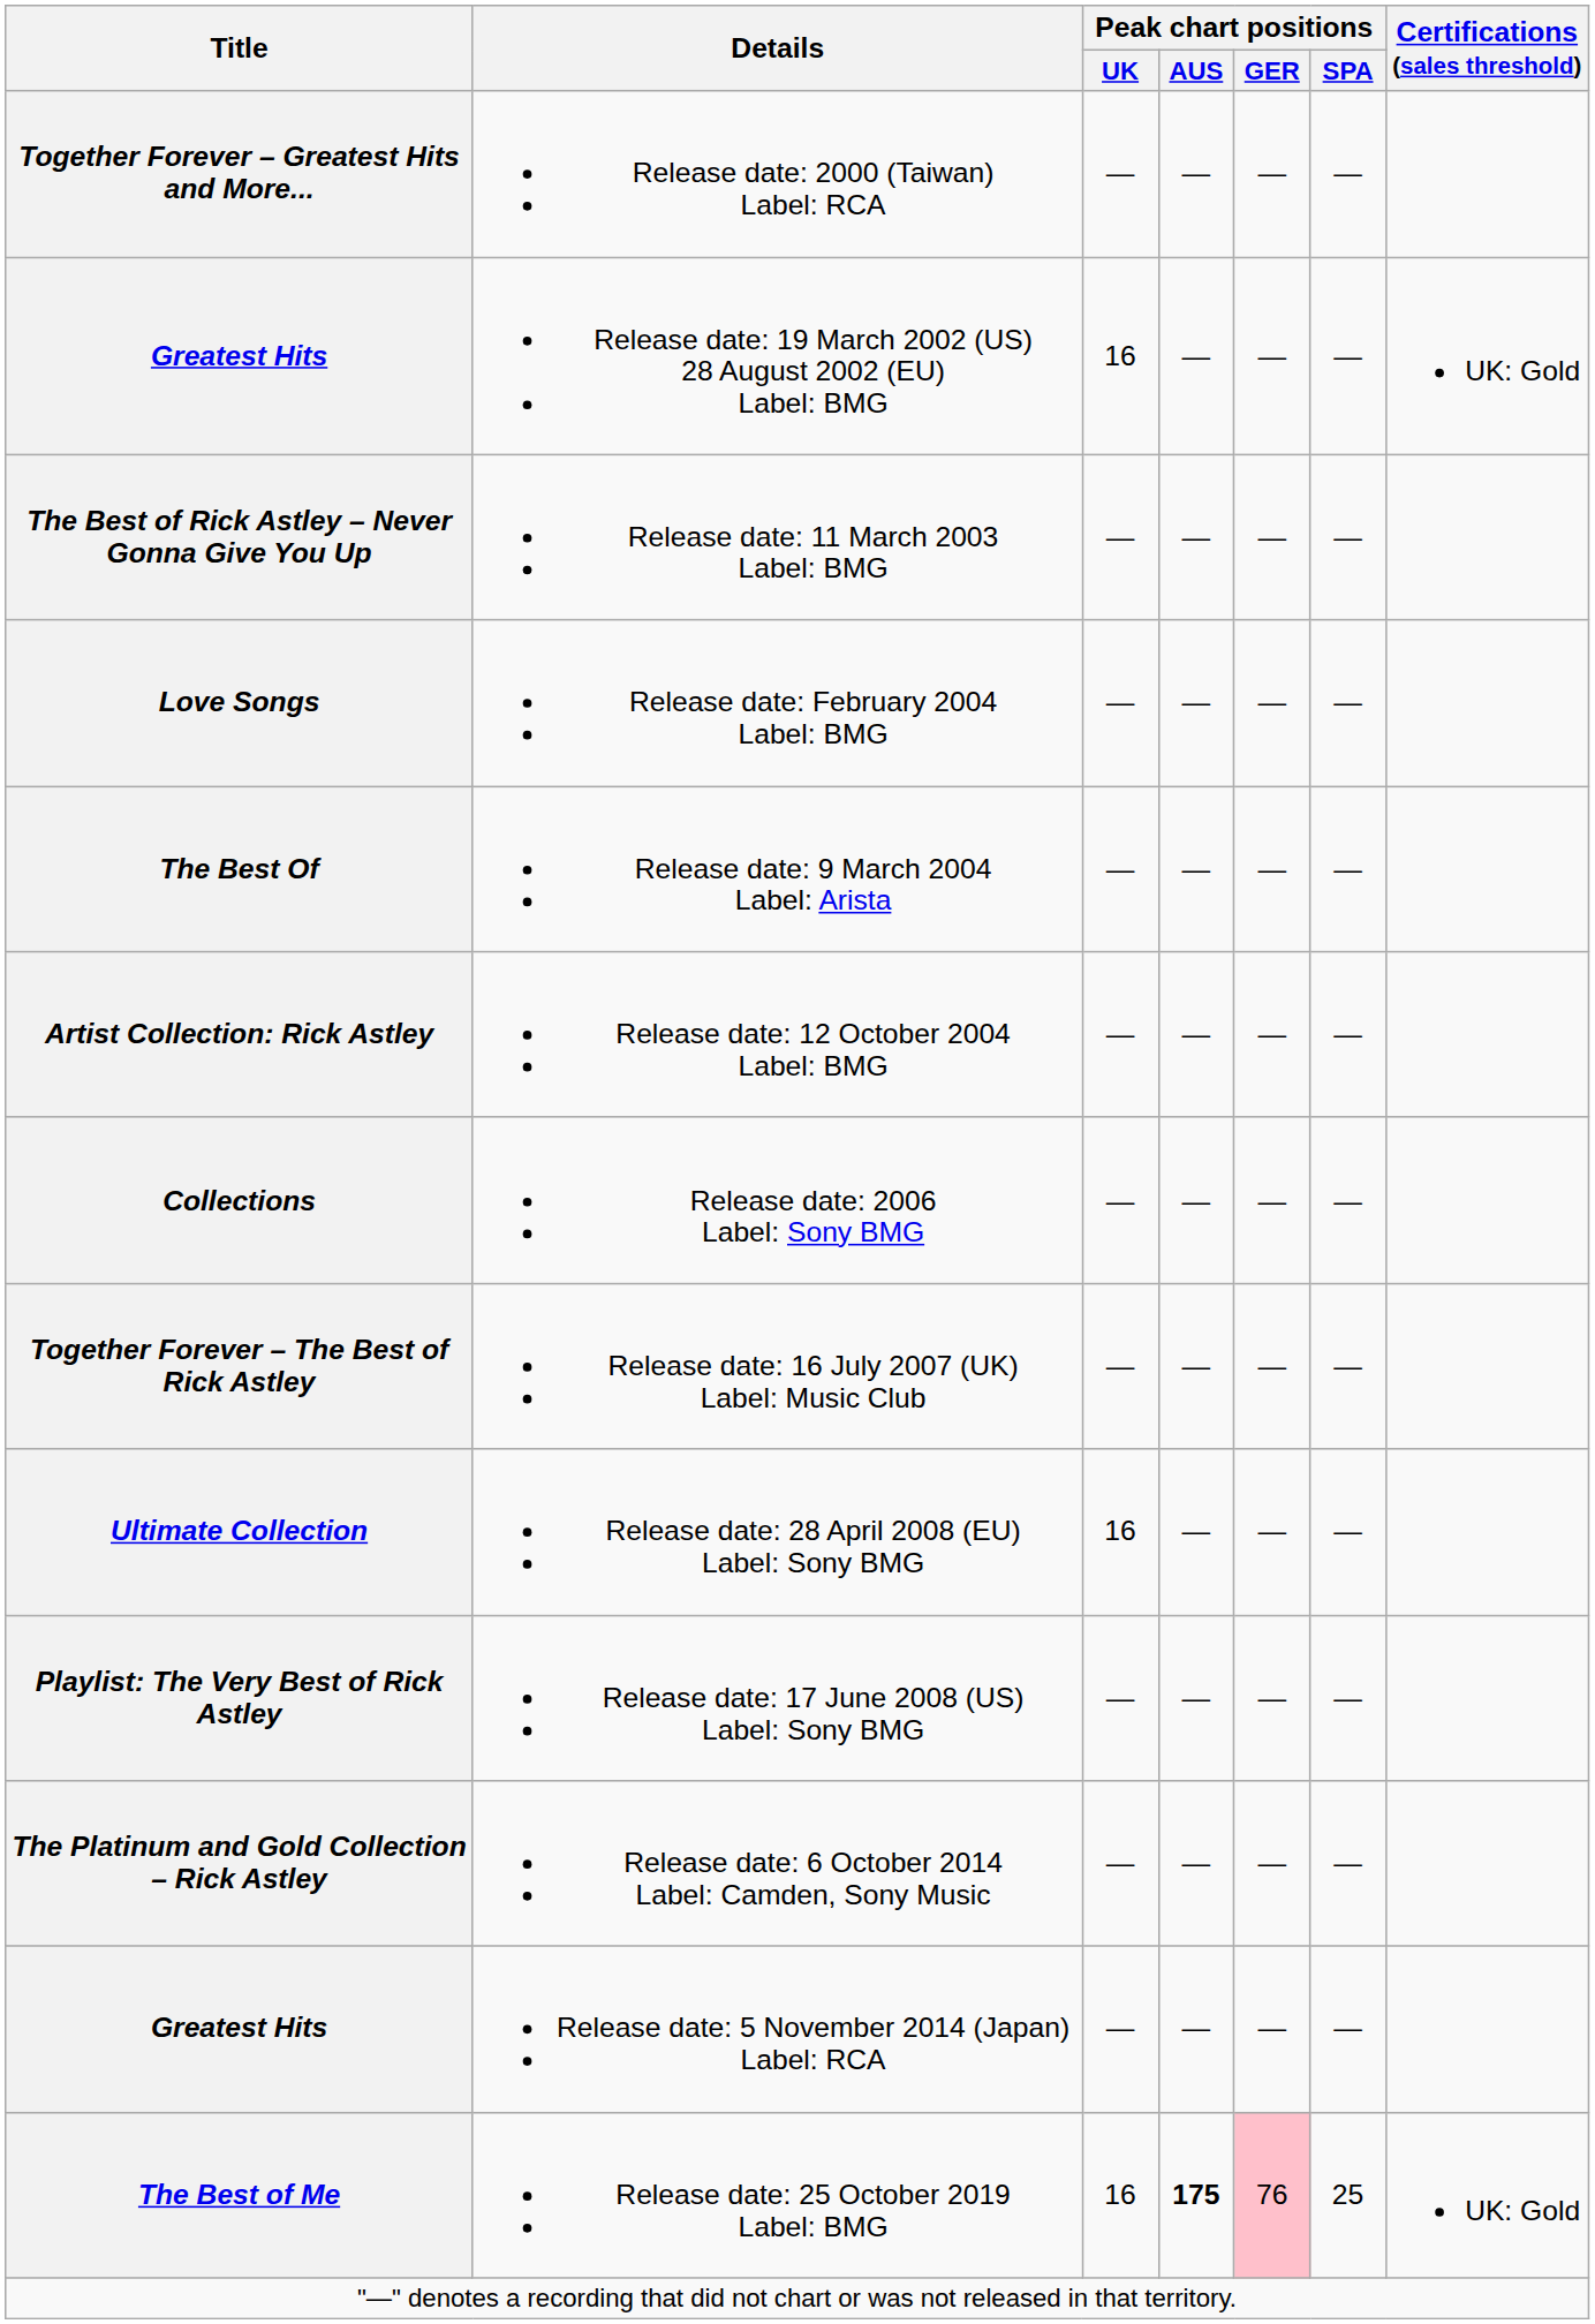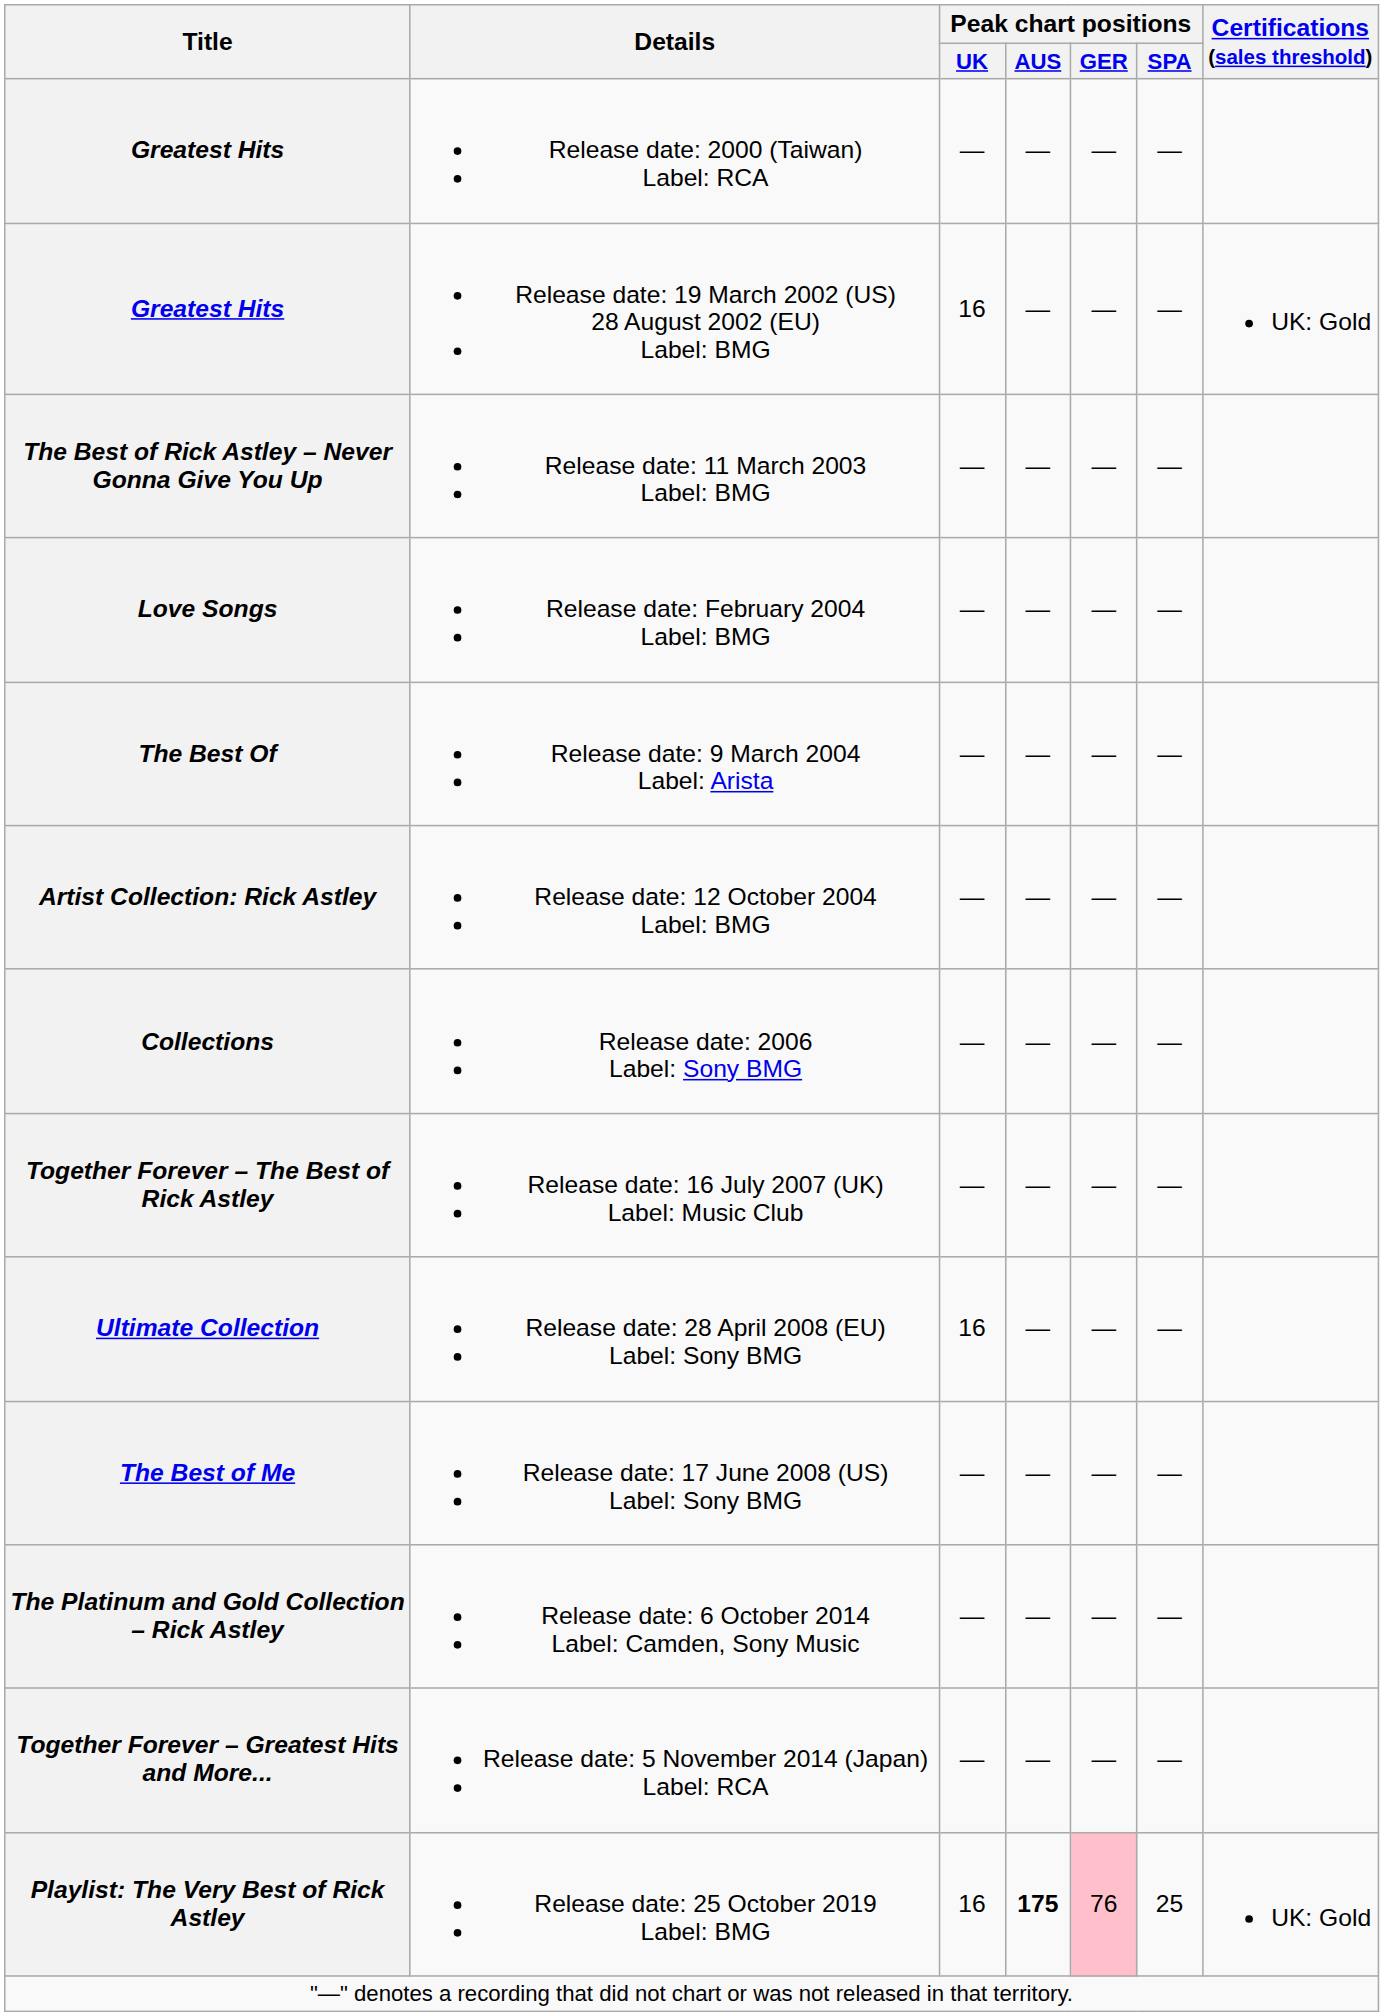 <table class="wikitable plainrowheaders" style="text-align:center;">
 <tr>
 <th scope="col" rowspan="2" style="width:16em;">Title</th>
 <th scope="col" rowspan="2" style="width:21em;">Details</th>
 <th scope="col" colspan="4">Peak chart positions</th>
 <th scope="col" rowspan="2"><a href='#'>Certifications</a><br><small>(<a href='#'>sales threshold</a>)</small></th>
 </tr>
 <tr>
 <th scope="col" style="width:2.5em;font-size:90%;"><a href='#'>UK</a><br></th>
 <th scope="col" style="width:2.5em;font-size:90%;"><a href='#'>AUS</a><br></th>
 <th scope="col" style="width:2.5em;font-size:90%;"><a href='#'>GER</a><br></th>
 <th scope="col" style="width:2.5em;font-size:90%;"><a href='#'>SPA</a><br></th>
 </tr>
 <tr>
-<th scope="row"><em>Together Forever – Greatest Hits and More...</em></th>
+<th scope="row"><em>Greatest Hits</em></th>
 <td><br><ul><li>Release date: 2000 (Taiwan)</li><li>Label: RCA</li></ul></td>
 <td>—</td>
 <td>—</td>
 <td>—</td>
 <td>—</td>
 <td></td>
 </tr>
 <tr>
 <th scope="row"><em><a href='#'>Greatest Hits</a></em></th>
 <td><br><ul><li>Release date: 19 March 2002 (US)<br>28 August 2002 (EU)</li><li>Label: BMG</li></ul></td>
 <td>16</td>
 <td>—</td>
 <td>—</td>
 <td>—</td>
 <td><br><ul><li>UK: Gold</li></ul></td>
 </tr>
 <tr>
 <th scope="row"><em>The Best of Rick Astley – Never Gonna Give You Up</em></th>
 <td><br><ul><li>Release date: 11 March 2003</li><li>Label: BMG</li></ul></td>
 <td>—</td>
 <td>—</td>
 <td>—</td>
 <td>—</td>
 <td></td>
 </tr>
 <tr>
 <th scope="row"><em>Love Songs</em></th>
 <td><br><ul><li>Release date: February 2004</li><li>Label: BMG</li></ul></td>
 <td>—</td>
 <td>—</td>
 <td>—</td>
 <td>—</td>
 <td></td>
 </tr>
 <tr>
 <th scope="row"><em>The Best Of</em></th>
 <td><br><ul><li>Release date: 9 March 2004</li><li>Label: <a href='#'>Arista</a></li></ul></td>
 <td>—</td>
 <td>—</td>
 <td>—</td>
 <td>—</td>
 <td></td>
 </tr>
 <tr>
 <th scope="row"><em>Artist Collection: Rick Astley</em></th>
 <td><br><ul><li>Release date: 12 October 2004</li><li>Label: BMG</li></ul></td>
 <td>—</td>
 <td>—</td>
 <td>—</td>
 <td>—</td>
 <td></td>
 </tr>
 <tr>
 <th scope="row"><em>Collections</em></th>
 <td><br><ul><li>Release date: 2006</li><li>Label: <a href='#'>Sony BMG</a></li></ul></td>
 <td>—</td>
 <td>—</td>
 <td>—</td>
 <td>—</td>
 <td></td>
 </tr>
 <tr>
 <th scope="row"><em>Together Forever – The Best of Rick Astley</em></th>
 <td><br><ul><li>Release date: 16 July 2007 (UK)</li><li>Label: Music Club</li></ul></td>
 <td>—</td>
 <td>—</td>
 <td>—</td>
 <td>—</td>
 <td></td>
 </tr>
 <tr>
 <th scope="row"><em><a href='#'>Ultimate Collection</a></em></th>
 <td><br><ul><li>Release date: 28 April 2008 (EU)</li><li>Label: Sony BMG</li></ul></td>
 <td>16</td>
 <td>—</td>
 <td>—</td>
 <td>—</td>
 <td></td>
 </tr>
 <tr>
-<th scope="row"><em>Playlist: The Very Best of Rick Astley</em></th>
+<th scope="row"><em><a href='#'>The Best of Me</a></em></th>
 <td><br><ul><li>Release date: 17 June 2008 (US)</li><li>Label: Sony BMG</li></ul></td>
 <td>—</td>
 <td>—</td>
 <td>—</td>
 <td>—</td>
 <td></td>
 </tr>
 <tr>
 <th scope="row"><em>The Platinum and Gold Collection – Rick Astley</em></th>
 <td><br><ul><li>Release date: 6 October 2014</li><li>Label: Camden, Sony Music</li></ul></td>
 <td>—</td>
 <td>—</td>
 <td>—</td>
 <td>—</td>
 <td></td>
 </tr>
 <tr>
-<th scope="row"><em>Greatest Hits</em></th>
+<th scope="row"><em>Together Forever – Greatest Hits and More...</em></th>
 <td><br><ul><li>Release date: 5 November 2014 (Japan)</li><li>Label: RCA</li></ul></td>
 <td>—</td>
 <td>—</td>
 <td>—</td>
 <td>—</td>
 <td></td>
 </tr>
 <tr>
-<th scope="row"><em><a href='#'>The Best of Me</a></em></th>
+<th scope="row"><em>Playlist: The Very Best of Rick Astley</em></th>
 <td><br><ul><li>Release date: 25 October 2019</li><li>Label: BMG</li></ul></td>
 <td>16</td>
 <td><strong>175</strong></td>
 <td style="background: pink;">76</td>
 <td>25</td>
 <td><br><ul><li>UK: Gold</li></ul></td>
 </tr>
 <tr>
 <td colspan="20" style="font-size:90%;">"—" denotes a recording that did not chart or was not released in that territory.</td>
 </tr>
 </table>
